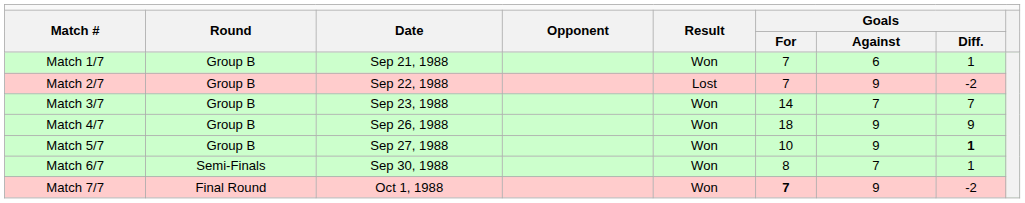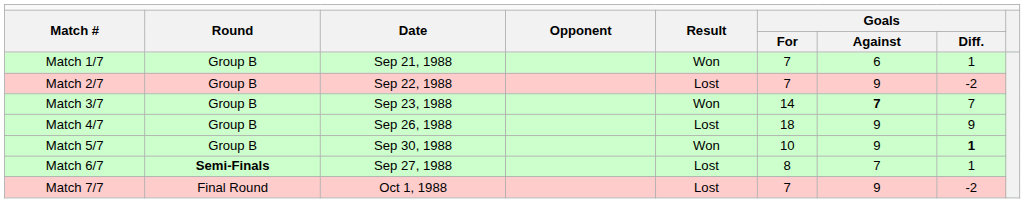 <table class="wikitable" style="text-align: center; width: 98%; font-size: 100%; margin-left: 1em;">
 <tr>
 <td colspan="10"></td>
 </tr>
 <tr>
 <th rowspan="2">Match #</th>
 <th rowspan="2">Round</th>
 <th rowspan="2">Date</th>
 <th rowspan="2">Opponent</th>
 <th rowspan="2">Result</th>
 <th colspan="3">Goals</th>
 <th rowspan="2"></th>
 </tr>
 <tr>
 <th>For</th>
 <th>Against</th>
 <th>Diff.</th>
 </tr>
 <tr style="background: #cfc;">
 <td>Match 1/7</td>
 <td>Group B</td>
 <td>Sep 21, 1988</td>
 <td></td>
 <td>Won</td>
 <td>7</td>
 <td>6</td>
 <td>1</td>
 <td rowspan="7" style="background: #f2f2f2;"></td>
 </tr>
 <tr style="background: #fcc;">
 <td>Match 2/7</td>
 <td>Group B</td>
 <td>Sep 22, 1988</td>
 <td></td>
 <td>Lost</td>
 <td>7</td>
 <td>9</td>
 <td>-2</td>
 </tr>
 <tr style="background: #cfc;">
 <td>Match 3/7</td>
 <td>Group B</td>
 <td>Sep 23, 1988</td>
 <td></td>
 <td>Won</td>
 <td>14</td>
-<td>7</td>
+<td><strong>7</strong></td>
 <td>7</td>
 </tr>
 <tr style="background: #cfc;">
 <td>Match 4/7</td>
 <td>Group B</td>
 <td>Sep 26, 1988</td>
 <td></td>
-<td>Won</td>
+<td>Lost</td>
 <td>18</td>
 <td>9</td>
 <td>9</td>
 </tr>
 <tr style="background: #cfc;">
 <td>Match 5/7</td>
 <td>Group B</td>
-<td>Sep 27, 1988</td>
+<td>Sep 30, 1988</td>
 <td></td>
 <td>Won</td>
 <td>10</td>
 <td>9</td>
 <td><strong>1</strong></td>
 </tr>
 <tr style="background: #cfc;">
 <td>Match 6/7</td>
-<td>Semi-Finals</td>
-<td>Sep 30, 1988</td>
+<td><strong>Semi-Finals</strong></td>
+<td>Sep 27, 1988</td>
 <td></td>
-<td>Won</td>
+<td>Lost</td>
 <td>8</td>
 <td>7</td>
 <td>1</td>
 </tr>
 <tr style="background: #fcc;">
 <td>Match 7/7</td>
 <td>Final Round</td>
 <td>Oct 1, 1988</td>
 <td></td>
-<td>Won</td>
-<td><strong>7</strong></td>
+<td>Lost</td>
+<td>7</td>
 <td>9</td>
 <td>-2</td>
 </tr>
 </table>
